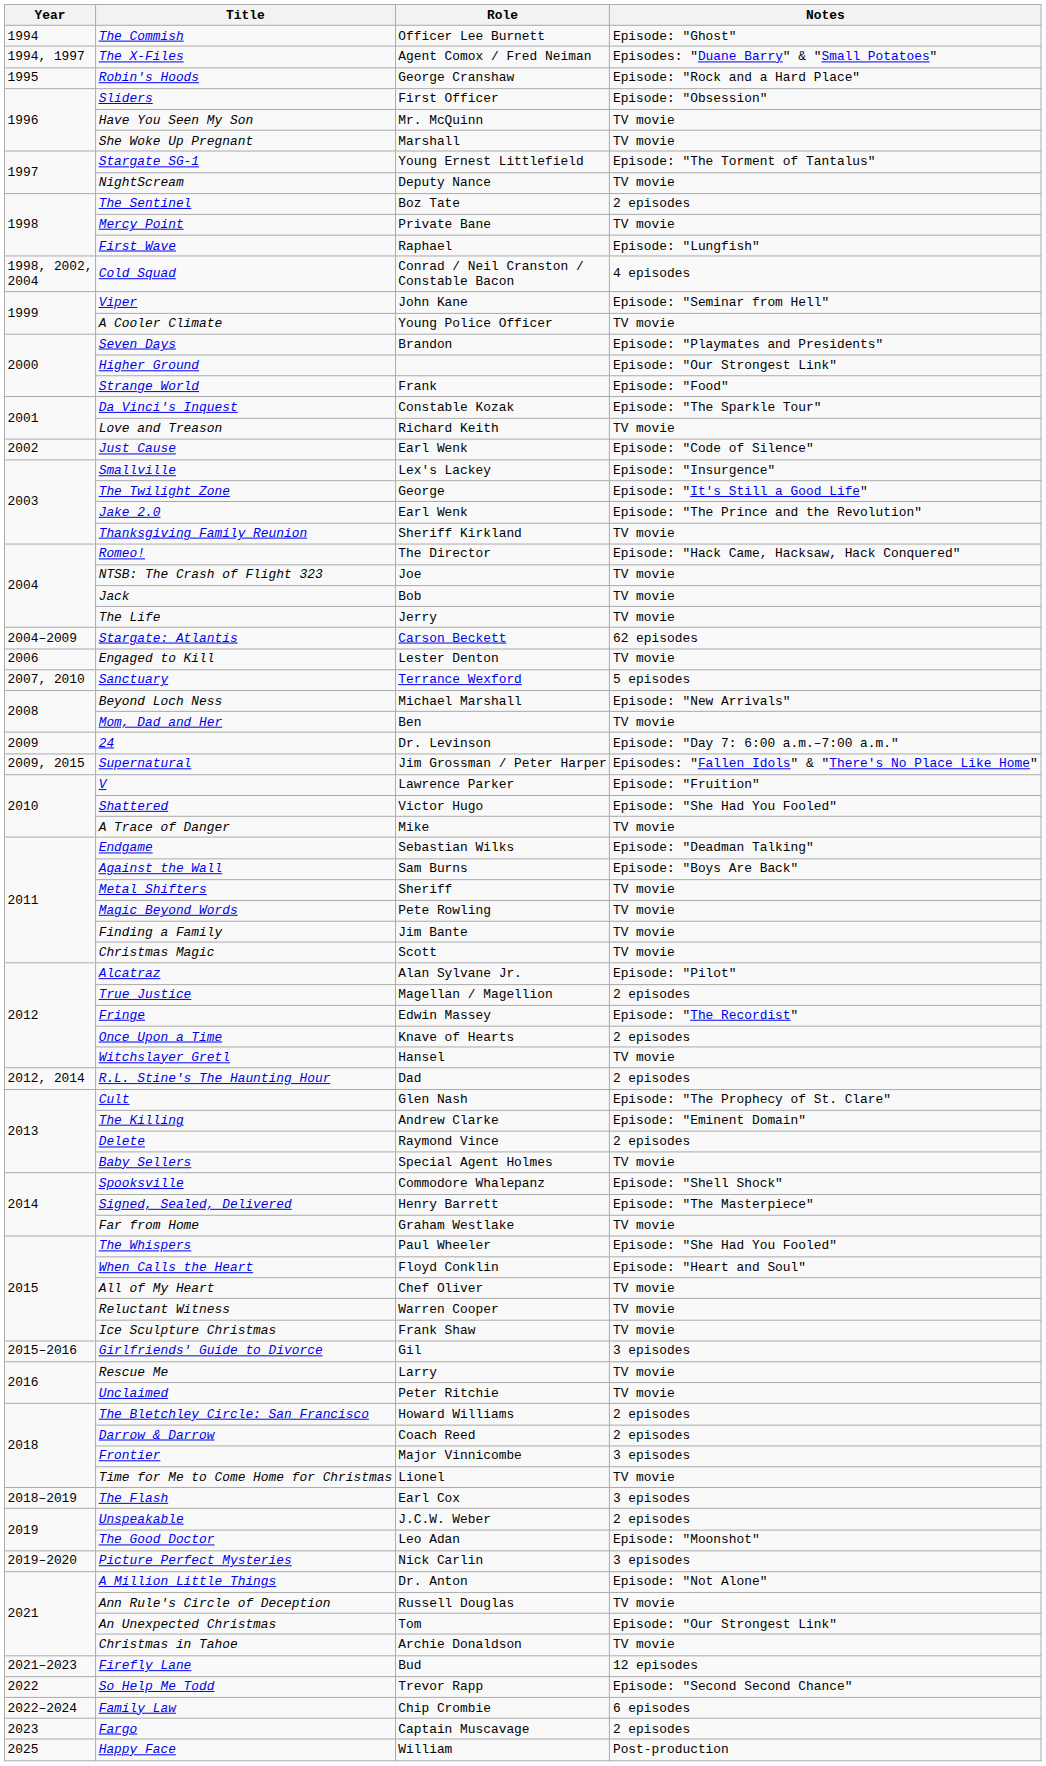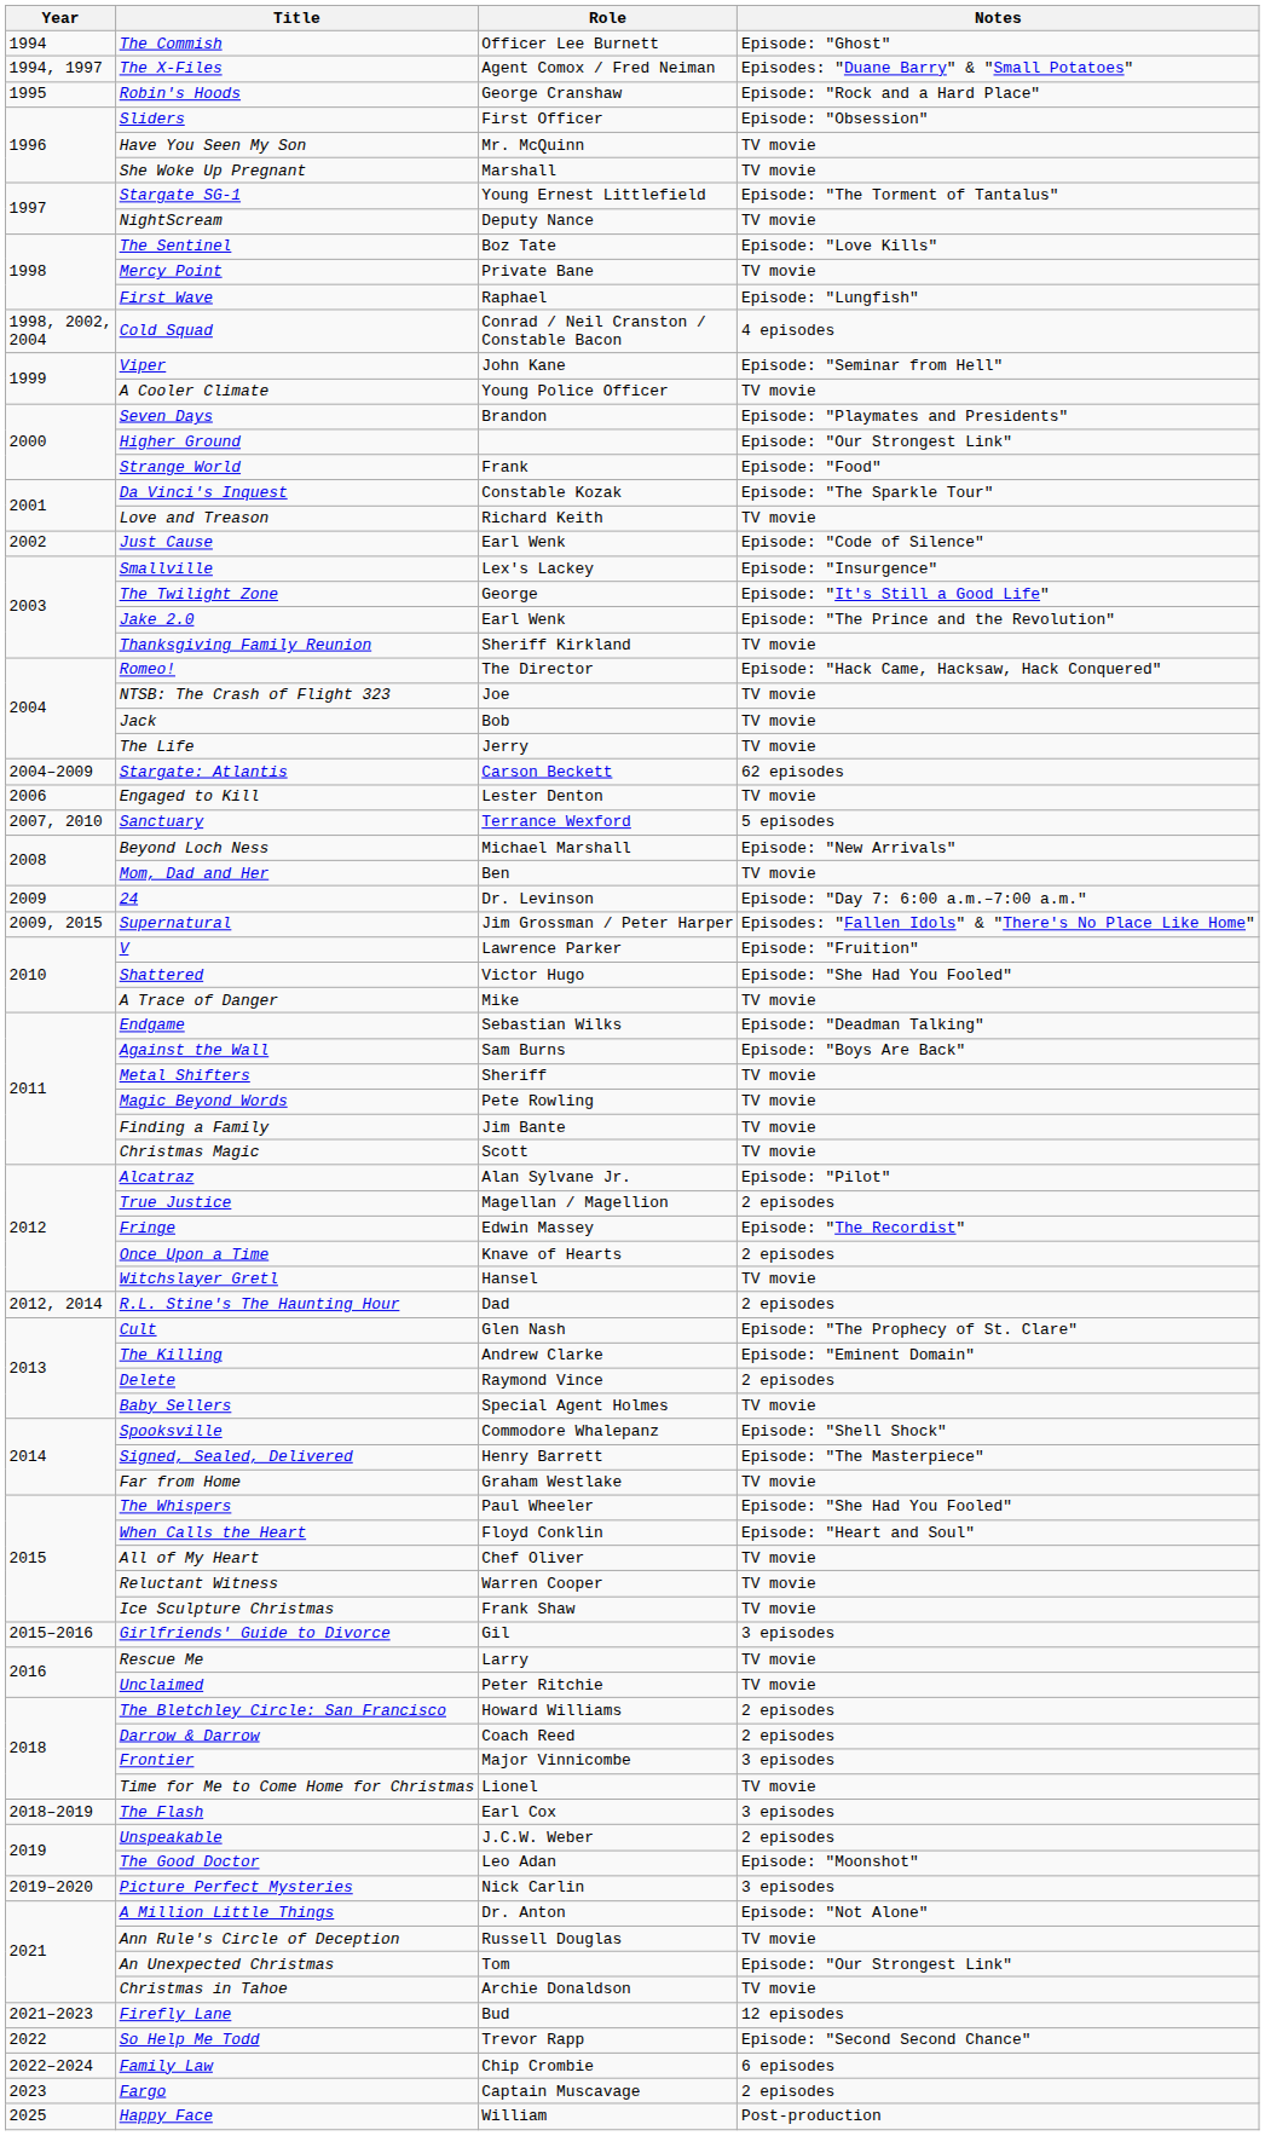 <table class="wikitable sortable">
 <tr>
 <th>Year</th>
 <th>Title</th>
 <th>Role</th>
 <th class="unsortable">Notes</th>
 </tr>
 <tr>
 <td>1994</td>
 <td data-sort-value="Commish, The"><em><a href='#'>The Commish</a></em></td>
 <td>Officer Lee Burnett</td>
 <td>Episode: "Ghost"</td>
 </tr>
 <tr>
 <td>1994, 1997</td>
 <td data-sort-value="X-Files, The"><em><a href='#'>The X-Files</a></em></td>
 <td>Agent Comox / Fred Neiman</td>
 <td>Episodes: "<a href='#'>Duane Barry</a>" & "<a href='#'>Small Potatoes</a>"</td>
 </tr>
 <tr>
 <td>1995</td>
 <td><em><a href='#'>Robin's Hoods</a></em></td>
 <td>George Cranshaw</td>
 <td>Episode: "Rock and a Hard Place"</td>
 </tr>
 <tr>
 <td rowspan="3">1996</td>
 <td><em><a href='#'>Sliders</a></em></td>
 <td>First Officer</td>
 <td>Episode: "Obsession"</td>
 </tr>
 <tr>
 <td><em>Have You Seen My Son</em></td>
 <td>Mr. McQuinn</td>
 <td>TV movie</td>
 </tr>
 <tr>
 <td><em>She Woke Up Pregnant</em></td>
 <td>Marshall</td>
 <td>TV movie</td>
 </tr>
 <tr>
 <td rowspan="2">1997</td>
 <td><em><a href='#'>Stargate SG-1</a></em></td>
 <td>Young Ernest Littlefield</td>
 <td>Episode: "The Torment of Tantalus"</td>
 </tr>
 <tr>
 <td><em>NightScream</em></td>
 <td>Deputy Nance</td>
 <td>TV movie</td>
 </tr>
 <tr>
 <td rowspan="3">1998</td>
 <td data-sort-value="Sentinel, The"><em><a href='#'>The Sentinel</a></em></td>
 <td>Boz Tate</td>
-<td>2 episodes</td>
+<td>Episode: "Love Kills"</td>
 </tr>
 <tr>
 <td><em><a href='#'>Mercy Point</a></em></td>
 <td>Private Bane</td>
 <td>TV movie</td>
 </tr>
 <tr>
 <td><em><a href='#'>First Wave</a></em></td>
 <td>Raphael</td>
 <td>Episode: "Lungfish"</td>
 </tr>
 <tr>
 <td>1998, 2002,<br>2004</td>
 <td><em><a href='#'>Cold Squad</a></em></td>
 <td>Conrad / Neil Cranston /<br>Constable Bacon</td>
 <td>4 episodes</td>
 </tr>
 <tr>
 <td rowspan="2">1999</td>
 <td><em><a href='#'>Viper</a></em></td>
 <td>John Kane</td>
 <td>Episode: "Seminar from Hell"</td>
 </tr>
 <tr>
 <td data-sort-value="Cooler Climate, A"><em>A Cooler Climate</em></td>
 <td>Young Police Officer</td>
 <td>TV movie</td>
 </tr>
 <tr>
 <td rowspan="3">2000</td>
 <td><em><a href='#'>Seven Days</a></em></td>
 <td>Brandon</td>
 <td>Episode: "Playmates and Presidents"</td>
 </tr>
 <tr>
 <td><em><a href='#'>Higher Ground</a></em></td>
 <td></td>
 <td>Episode: "Our Strongest Link"</td>
 </tr>
 <tr>
 <td><em><a href='#'>Strange World</a></em></td>
 <td>Frank</td>
 <td>Episode: "Food"</td>
 </tr>
 <tr>
 <td rowspan="2">2001</td>
 <td><em><a href='#'>Da Vinci's Inquest</a></em></td>
 <td>Constable Kozak</td>
 <td>Episode: "The Sparkle Tour"</td>
 </tr>
 <tr>
 <td><em>Love and Treason</em></td>
 <td>Richard Keith</td>
 <td>TV movie</td>
 </tr>
 <tr>
 <td>2002</td>
 <td><em><a href='#'>Just Cause</a></em></td>
 <td>Earl Wenk</td>
 <td>Episode: "Code of Silence"</td>
 </tr>
 <tr>
 <td rowspan="4">2003</td>
 <td><em><a href='#'>Smallville</a></em></td>
 <td>Lex's Lackey</td>
 <td>Episode: "Insurgence"</td>
 </tr>
 <tr>
 <td data-sort-value="Twilight Zone, The"><em><a href='#'>The Twilight Zone</a></em></td>
 <td>George</td>
 <td>Episode: "<a href='#'>It's Still a Good Life</a>"</td>
 </tr>
 <tr>
 <td><em><a href='#'>Jake 2.0</a></em></td>
 <td>Earl Wenk</td>
 <td>Episode: "The Prince and the Revolution"</td>
 </tr>
 <tr>
 <td><em><a href='#'>Thanksgiving Family Reunion</a></em></td>
 <td>Sheriff Kirkland</td>
 <td>TV movie</td>
 </tr>
 <tr>
 <td rowspan="4">2004</td>
 <td><em><a href='#'>Romeo!</a></em></td>
 <td>The Director</td>
 <td>Episode: "Hack Came, Hacksaw, Hack Conquered"</td>
 </tr>
 <tr>
 <td><em>NTSB: The Crash of Flight 323</em></td>
 <td>Joe</td>
 <td>TV movie</td>
 </tr>
 <tr>
 <td><em>Jack</em></td>
 <td>Bob</td>
 <td>TV movie</td>
 </tr>
 <tr>
 <td data-sort-value="Life, The"><em>The Life</em></td>
 <td>Jerry</td>
 <td>TV movie</td>
 </tr>
 <tr>
 <td>2004–2009</td>
 <td><em><a href='#'>Stargate: Atlantis</a></em></td>
 <td><a href='#'>Carson Beckett</a></td>
 <td>62 episodes</td>
 </tr>
 <tr>
 <td>2006</td>
 <td><em>Engaged to Kill</em></td>
 <td>Lester Denton</td>
 <td>TV movie</td>
 </tr>
 <tr>
 <td>2007, 2010</td>
 <td><em><a href='#'>Sanctuary</a></em></td>
 <td><a href='#'>Terrance Wexford</a></td>
 <td>5 episodes</td>
 </tr>
 <tr>
 <td rowspan="2">2008</td>
 <td><em>Beyond Loch Ness</em></td>
 <td>Michael Marshall</td>
 <td>Episode: "New Arrivals"</td>
 </tr>
 <tr>
 <td><em><a href='#'>Mom, Dad and Her</a></em></td>
 <td>Ben</td>
 <td>TV movie</td>
 </tr>
 <tr>
 <td>2009</td>
 <td><em><a href='#'>24</a></em></td>
 <td>Dr. Levinson</td>
 <td>Episode: "Day 7: 6:00 a.m.–7:00 a.m."</td>
 </tr>
 <tr>
 <td>2009, 2015</td>
 <td><em><a href='#'>Supernatural</a></em></td>
 <td>Jim Grossman / Peter Harper</td>
 <td>Episodes: "<a href='#'>Fallen Idols</a>" & "<a href='#'>There's No Place Like Home</a>"</td>
 </tr>
 <tr>
 <td rowspan="3">2010</td>
 <td><em><a href='#'>V</a></em></td>
 <td>Lawrence Parker</td>
 <td>Episode: "Fruition"</td>
 </tr>
 <tr>
 <td><em><a href='#'>Shattered</a></em></td>
 <td>Victor Hugo</td>
 <td>Episode: "She Had You Fooled"</td>
 </tr>
 <tr>
 <td data-sort-value="Trace of Danger, A"><em>A Trace of Danger</em></td>
 <td>Mike</td>
 <td>TV movie</td>
 </tr>
 <tr>
 <td rowspan="6">2011</td>
 <td><em><a href='#'>Endgame</a></em></td>
 <td>Sebastian Wilks</td>
 <td>Episode: "Deadman Talking"</td>
 </tr>
 <tr>
 <td><em><a href='#'>Against the Wall</a></em></td>
 <td>Sam Burns</td>
 <td>Episode: "Boys Are Back"</td>
 </tr>
 <tr>
 <td><em><a href='#'>Metal Shifters</a></em></td>
 <td>Sheriff</td>
 <td>TV movie</td>
 </tr>
 <tr>
 <td><em><a href='#'>Magic Beyond Words</a></em></td>
 <td>Pete Rowling</td>
 <td>TV movie</td>
 </tr>
 <tr>
 <td><em>Finding a Family</em></td>
 <td>Jim Bante</td>
 <td>TV movie</td>
 </tr>
 <tr>
 <td><em>Christmas Magic</em></td>
 <td>Scott</td>
 <td>TV movie</td>
 </tr>
 <tr>
 <td rowspan="5">2012</td>
 <td><em><a href='#'>Alcatraz</a></em></td>
 <td>Alan Sylvane Jr.</td>
 <td>Episode: "Pilot"</td>
 </tr>
 <tr>
 <td><em><a href='#'>True Justice</a></em></td>
 <td>Magellan / Magellion</td>
 <td>2 episodes</td>
 </tr>
 <tr>
 <td><em><a href='#'>Fringe</a></em></td>
 <td>Edwin Massey</td>
 <td>Episode: "<a href='#'>The Recordist</a>"</td>
 </tr>
 <tr>
 <td><em><a href='#'>Once Upon a Time</a></em></td>
 <td>Knave of Hearts</td>
 <td>2 episodes</td>
 </tr>
 <tr>
 <td><em><a href='#'>Witchslayer Gretl</a></em></td>
 <td>Hansel</td>
 <td>TV movie</td>
 </tr>
 <tr>
 <td>2012, 2014</td>
 <td><em><a href='#'>R.L. Stine's The Haunting Hour</a></em></td>
 <td>Dad</td>
 <td>2 episodes</td>
 </tr>
 <tr>
 <td rowspan="4">2013</td>
 <td><em><a href='#'>Cult</a></em></td>
 <td>Glen Nash</td>
 <td>Episode: "The Prophecy of St. Clare"</td>
 </tr>
 <tr>
 <td data-sort-value="Killing, The"><em><a href='#'>The Killing</a></em></td>
 <td>Andrew Clarke</td>
 <td>Episode: "Eminent Domain"</td>
 </tr>
 <tr>
 <td><em><a href='#'>Delete</a></em></td>
 <td>Raymond Vince</td>
 <td>2 episodes</td>
 </tr>
 <tr>
 <td><em><a href='#'>Baby Sellers</a></em></td>
 <td>Special Agent Holmes</td>
 <td>TV movie</td>
 </tr>
 <tr>
 <td rowspan="3">2014</td>
 <td><em><a href='#'>Spooksville</a></em></td>
 <td>Commodore Whalepanz</td>
 <td>Episode: "Shell Shock"</td>
 </tr>
 <tr>
 <td><em><a href='#'>Signed, Sealed, Delivered</a></em></td>
 <td>Henry Barrett</td>
 <td>Episode: "The Masterpiece"</td>
 </tr>
 <tr>
 <td><em>Far from Home</em></td>
 <td>Graham Westlake</td>
 <td>TV movie</td>
 </tr>
 <tr>
 <td rowspan="5">2015</td>
 <td data-sort-value="Whispers, The"><em><a href='#'>The Whispers</a></em></td>
 <td>Paul Wheeler</td>
 <td>Episode: "She Had You Fooled"</td>
 </tr>
 <tr>
 <td><em><a href='#'>When Calls the Heart</a></em></td>
 <td>Floyd Conklin</td>
 <td>Episode: "Heart and Soul"</td>
 </tr>
 <tr>
 <td><em>All of My Heart</em></td>
 <td>Chef Oliver</td>
 <td>TV movie</td>
 </tr>
 <tr>
 <td><em>Reluctant Witness</em></td>
 <td>Warren Cooper</td>
 <td>TV movie</td>
 </tr>
 <tr>
 <td><em>Ice Sculpture Christmas</em></td>
 <td>Frank Shaw</td>
 <td>TV movie</td>
 </tr>
 <tr>
 <td>2015–2016</td>
 <td><em><a href='#'>Girlfriends' Guide to Divorce</a></em></td>
 <td>Gil</td>
 <td>3 episodes</td>
 </tr>
 <tr>
 <td rowspan="2">2016</td>
 <td><em>Rescue Me</em></td>
 <td>Larry</td>
 <td>TV movie</td>
 </tr>
 <tr>
 <td><em><a href='#'>Unclaimed</a></em></td>
 <td>Peter Ritchie</td>
 <td>TV movie</td>
 </tr>
 <tr>
 <td rowspan="4">2018</td>
 <td data-sort-value="Bletchley Circle: San Francisco, The"><em><a href='#'>The Bletchley Circle: San Francisco</a></em></td>
 <td>Howard Williams</td>
 <td>2 episodes</td>
 </tr>
 <tr>
 <td><em><a href='#'>Darrow & Darrow</a></em></td>
 <td>Coach Reed</td>
 <td>2 episodes</td>
 </tr>
 <tr>
 <td><em><a href='#'>Frontier</a></em></td>
 <td>Major Vinnicombe</td>
 <td>3 episodes</td>
 </tr>
 <tr>
 <td><em>Time for Me to Come Home for Christmas</em></td>
 <td>Lionel</td>
 <td>TV movie</td>
 </tr>
 <tr>
 <td>2018–2019</td>
 <td data-sort-value="Flash, The"><em><a href='#'>The Flash</a></em></td>
 <td>Earl Cox</td>
 <td>3 episodes</td>
 </tr>
 <tr>
 <td rowspan="2">2019</td>
 <td><em><a href='#'>Unspeakable</a></em></td>
 <td>J.C.W. Weber</td>
 <td>2 episodes</td>
 </tr>
 <tr>
 <td data-sort-value="Good Doctor, The"><a href='#'><em>The Good Doctor</em></a></td>
 <td>Leo Adan</td>
 <td>Episode: "Moonshot"</td>
 </tr>
 <tr>
 <td>2019–2020</td>
 <td><em><a href='#'>Picture Perfect Mysteries</a></em></td>
 <td>Nick Carlin</td>
 <td>3 episodes</td>
 </tr>
 <tr>
 <td rowspan="4">2021</td>
 <td data-sort-value="Million Little Things, A"><em><a href='#'>A Million Little Things</a></em></td>
 <td>Dr. Anton</td>
 <td>Episode: "Not Alone"</td>
 </tr>
 <tr>
 <td><em>Ann Rule's Circle of Deception</em></td>
 <td>Russell Douglas</td>
 <td>TV movie</td>
 </tr>
 <tr>
 <td><em>An Unexpected Christmas</em></td>
 <td>Tom</td>
 <td>Episode: "Our Strongest Link"</td>
 </tr>
 <tr>
 <td><em>Christmas in Tahoe</em></td>
 <td>Archie Donaldson</td>
 <td>TV movie</td>
 </tr>
 <tr>
 <td>2021–2023</td>
 <td><em><a href='#'>Firefly Lane</a></em></td>
 <td>Bud</td>
 <td>12 episodes</td>
 </tr>
 <tr>
 <td>2022</td>
 <td><em><a href='#'>So Help Me Todd</a></em></td>
 <td>Trevor Rapp</td>
 <td>Episode: "Second Second Chance"</td>
 </tr>
 <tr>
 <td>2022–2024</td>
 <td><em><a href='#'>Family Law</a></em></td>
 <td>Chip Crombie</td>
 <td>6 episodes</td>
 </tr>
 <tr>
 <td>2023</td>
 <td><em><a href='#'>Fargo</a></em></td>
 <td>Captain Muscavage</td>
 <td>2 episodes</td>
 </tr>
 <tr>
 <td>2025</td>
 <td><em><a href='#'>Happy Face</a></em></td>
 <td>William</td>
 <td>Post-production</td>
 </tr>
 </table>
